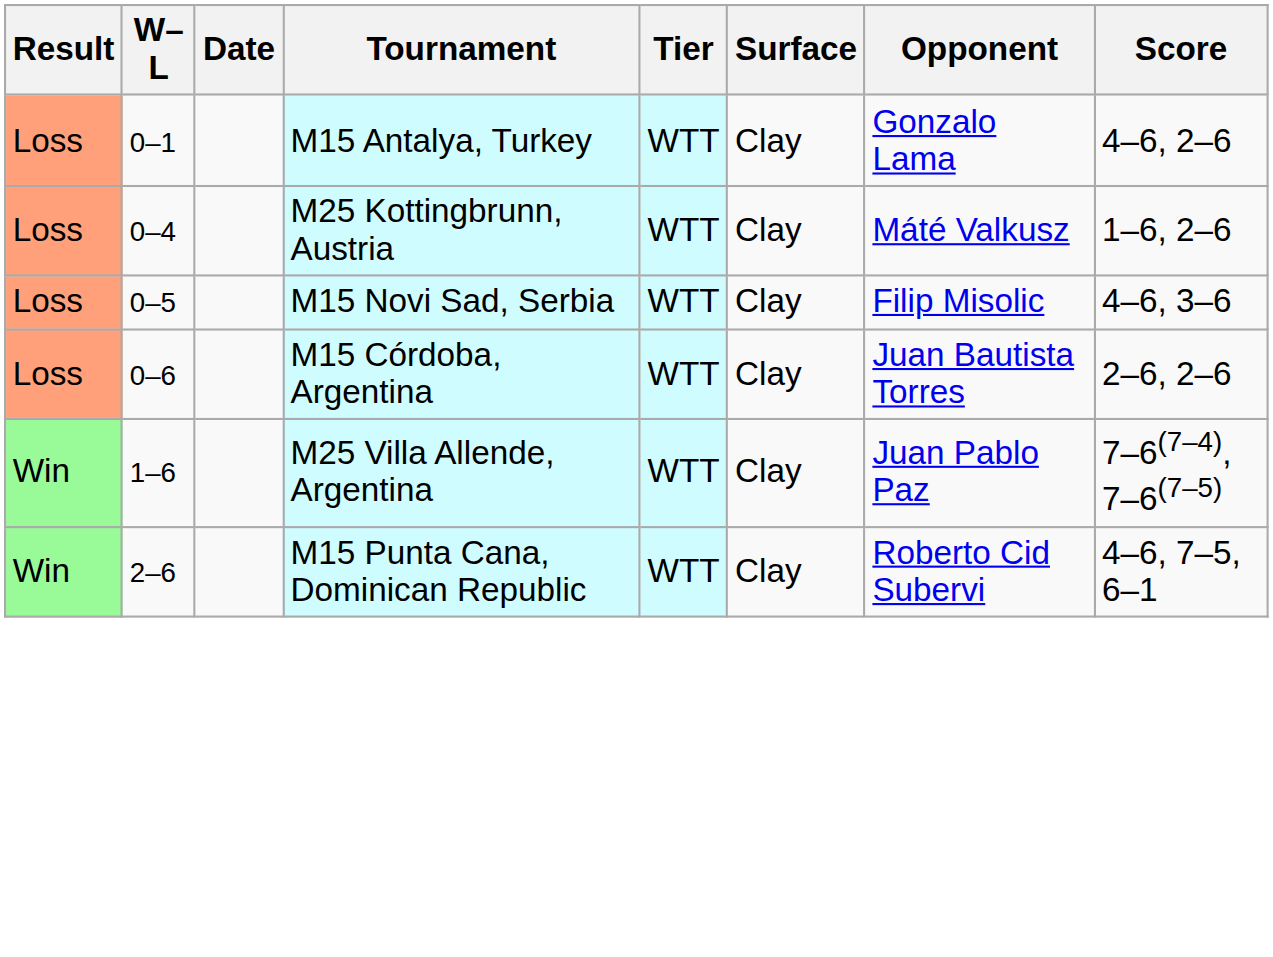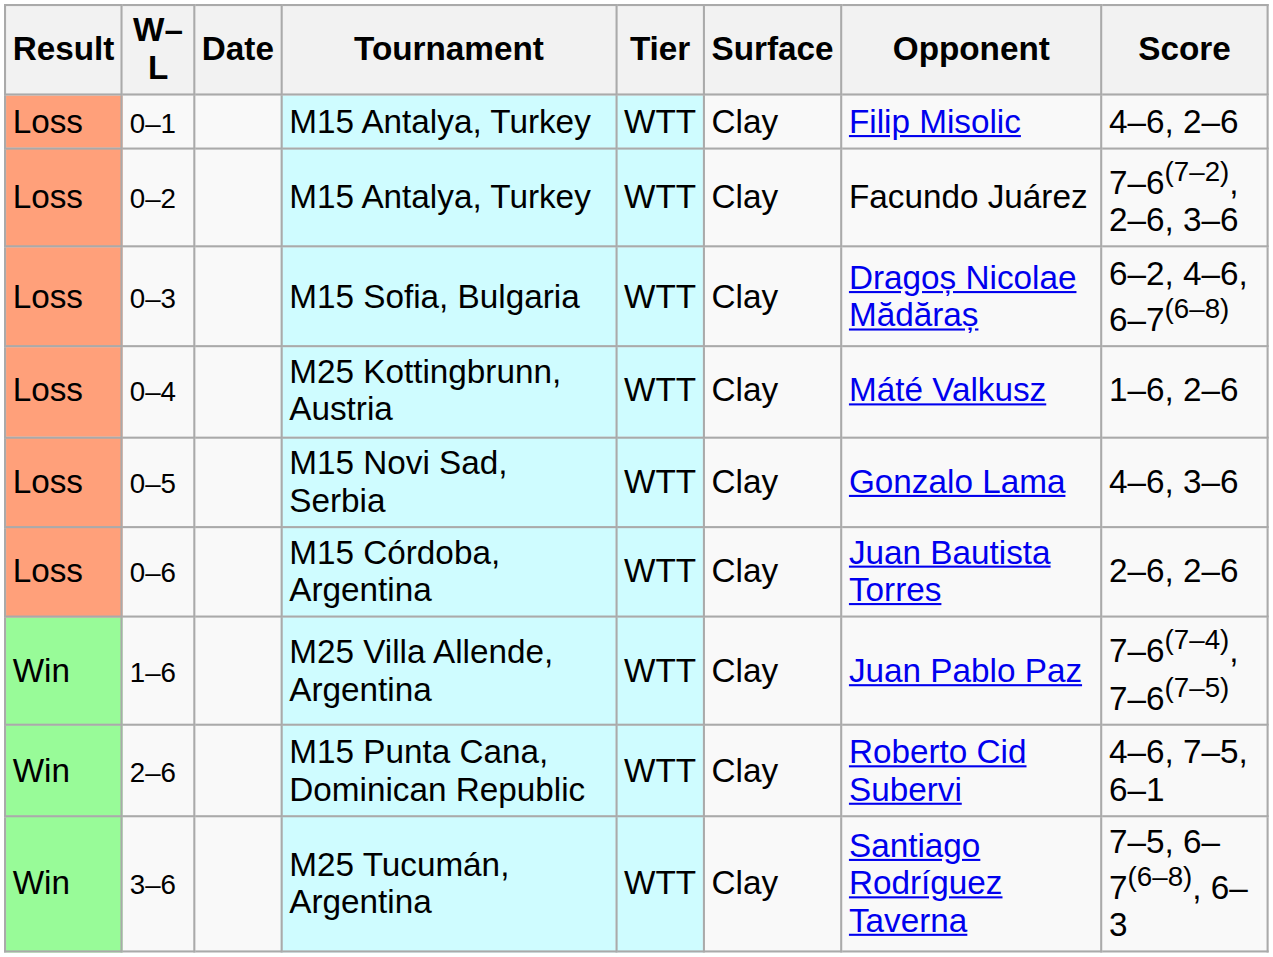 <table class="sortable wikitable">
 <tr>
 <th>Result</th>
 <th class="unsortable">W–L</th>
 <th>Date</th>
 <th>Tournament</th>
 <th>Tier</th>
 <th>Surface</th>
 <th>Opponent</th>
 <th class="unsortable">Score</th>
 </tr>
 <tr>
 <td bgcolor=ffa07a>Loss</td>
 <td><small>0–1</small></td>
 <td></td>
 <td style="background:#cffcff;">M15 Antalya, Turkey</td>
 <td style="background:#cffcff;">WTT</td>
 <td>Clay</td>
-<td> <a href='#'>Gonzalo Lama</a></td>
+<td> <a href='#'>Filip Misolic</a></td>
 <td>4–6, 2–6</td>
+</tr>
+<tr>
+<td bgcolor=ffa07a>Loss</td>
+<td><small>0–2</small></td>
+<td></td>
+<td style="background:#cffcff;">M15 Antalya, Turkey</td>
+<td style="background:#cffcff;">WTT</td>
+<td>Clay</td>
+<td> Facundo Juárez</td>
+<td>7–6<sup>(7–2)</sup>, 2–6, 3–6</td>
+</tr>
+<tr>
+<td bgcolor=ffa07a>Loss</td>
+<td><small>0–3</small></td>
+<td></td>
+<td style="background:#cffcff;">M15 Sofia, Bulgaria</td>
+<td style="background:#cffcff;">WTT</td>
+<td>Clay</td>
+<td> <a href='#'>Dragoș Nicolae Mădăraș</a></td>
+<td>6–2, 4–6, 6–7<sup>(6–8)</sup></td>
 </tr>
 <tr>
 <td bgcolor=ffa07a>Loss</td>
 <td><small>0–4</small></td>
 <td></td>
 <td style="background:#cffcff;">M25 Kottingbrunn, Austria</td>
 <td style="background:#cffcff;">WTT</td>
 <td>Clay</td>
 <td> <a href='#'>Máté Valkusz</a></td>
 <td>1–6, 2–6</td>
 </tr>
 <tr>
 <td bgcolor=ffa07a>Loss</td>
 <td><small>0–5</small></td>
 <td></td>
 <td style="background:#cffcff;">M15 Novi Sad, Serbia</td>
 <td style="background:#cffcff;">WTT</td>
 <td>Clay</td>
-<td> <a href='#'>Filip Misolic</a></td>
+<td> <a href='#'>Gonzalo Lama</a></td>
 <td>4–6, 3–6</td>
 </tr>
 <tr>
 <td bgcolor=ffa07a>Loss</td>
 <td><small>0–6</small></td>
 <td></td>
 <td style="background:#cffcff;">M15 Córdoba, Argentina</td>
 <td style="background:#cffcff;">WTT</td>
 <td>Clay</td>
 <td> <a href='#'>Juan Bautista Torres</a></td>
 <td>2–6, 2–6</td>
 </tr>
 <tr>
 <td bgcolor=98fb98>Win</td>
 <td><small>1–6</small></td>
 <td></td>
 <td style="background:#cffcff;">M25 Villa Allende, Argentina</td>
 <td style="background:#cffcff;">WTT</td>
 <td>Clay</td>
 <td> <a href='#'>Juan Pablo Paz</a></td>
 <td>7–6<sup>(7–4)</sup>, 7–6<sup>(7–5)</sup></td>
 </tr>
 <tr>
 <td bgcolor=98fb98>Win</td>
 <td><small>2–6</small></td>
 <td></td>
 <td style="background:#cffcff;">M15 Punta Cana, Dominican Republic</td>
 <td style="background:#cffcff;">WTT</td>
 <td>Clay</td>
 <td> <a href='#'>Roberto Cid Subervi</a></td>
 <td>4–6, 7–5, 6–1</td>
 </tr>
+<tr>
+<td bgcolor=98fb98>Win</td>
+<td><small>3–6</small></td>
+<td></td>
+<td style="background:#cffcff;">M25 Tucumán, Argentina</td>
+<td style="background:#cffcff;">WTT</td>
+<td>Clay</td>
+<td> <a href='#'>Santiago Rodríguez Taverna</a></td>
+<td>7–5, 6–7<sup>(6–8)</sup>, 6–3</td>
+</tr>
 </table>
